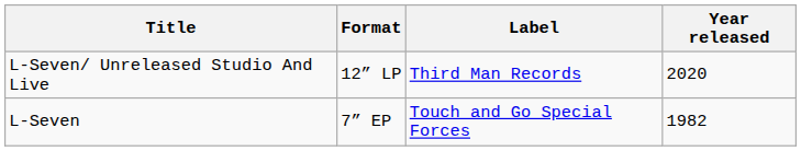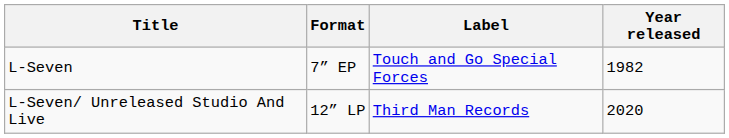 <table class="wikitable">
 <tr>
 <th>Title</th>
 <th>Format</th>
 <th>Label</th>
 <th>Year released</th>
 </tr>
 <tr>
+<td>L-Seven</td>
+<td>7” EP</td>
+<td><a href='#'>Touch and Go Special Forces</a></td>
+<td>1982</td>
+</tr>
+<tr>
 <td>L-Seven/ Unreleased Studio And Live</td>
 <td>12” LP</td>
 <td><a href='#'>Third Man Records</a></td>
 <td>2020</td>
 </tr>
-<tr>
-<td>L-Seven</td>
-<td>7” EP</td>
-<td><a href='#'>Touch and Go Special Forces</a></td>
-<td>1982</td>
-</tr>
 </table>
